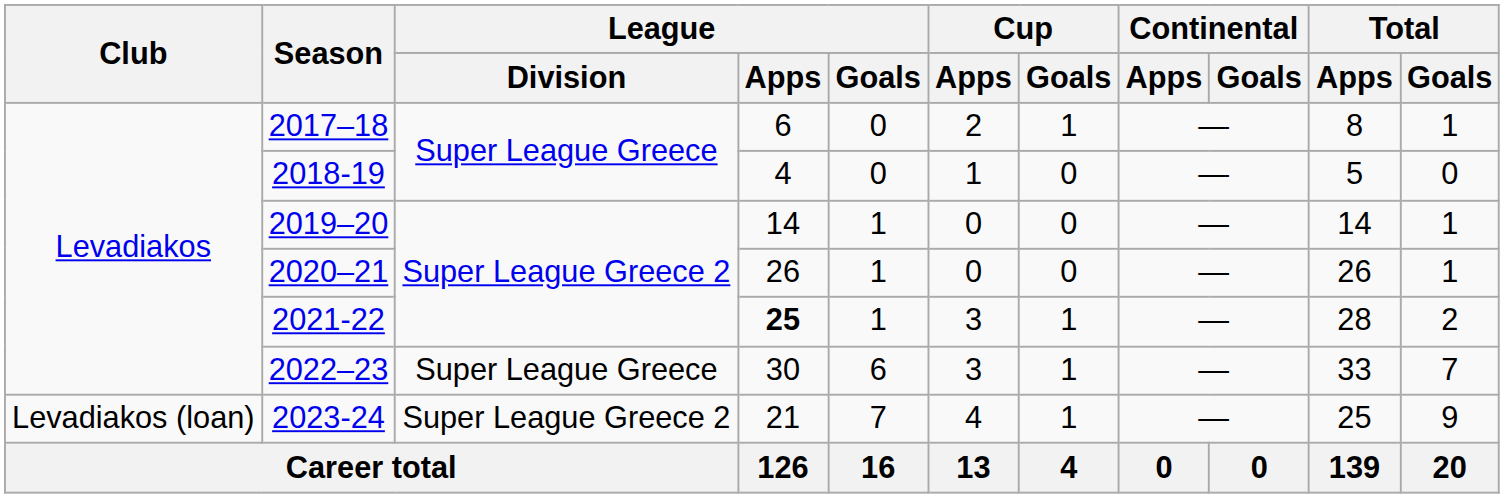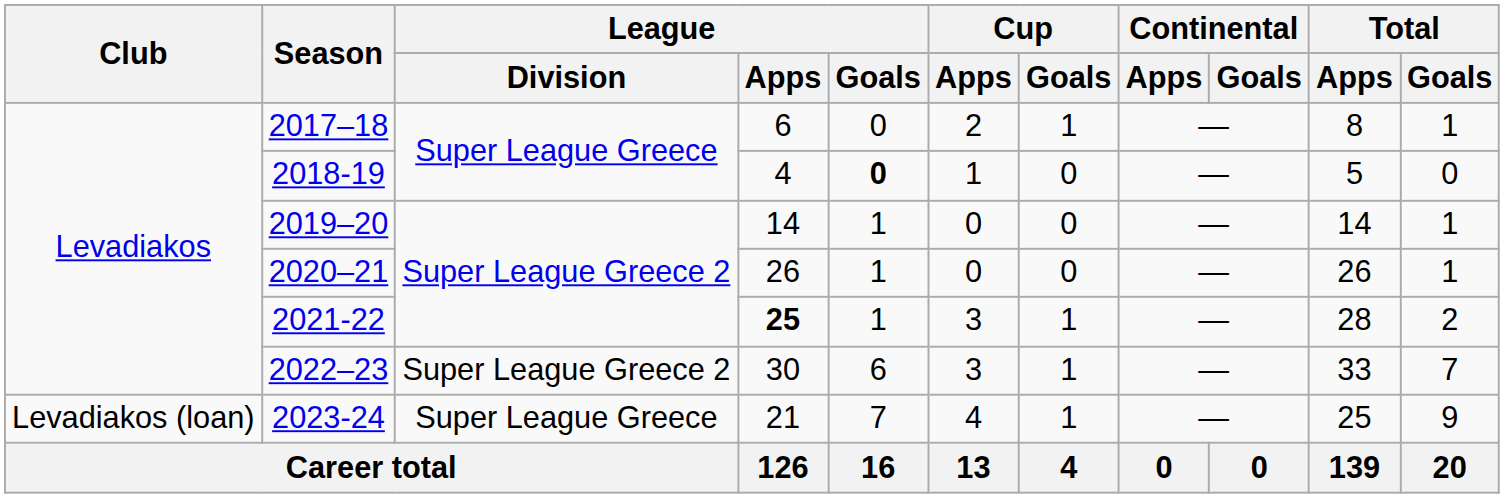 <table class="wikitable" style="text-align:center">
 <tr>
 <th rowspan=2>Club</th>
 <th rowspan=2>Season</th>
 <th colspan=3>League</th>
 <th colspan=2>Cup</th>
 <th colspan=2>Continental</th>
 <th colspan=3>Total</th>
 </tr>
 <tr>
 <th>Division</th>
 <th>Apps</th>
 <th>Goals</th>
 <th>Apps</th>
 <th>Goals</th>
 <th>Apps</th>
 <th>Goals</th>
 <th>Apps</th>
 <th>Goals</th>
 </tr>
 <tr>
 <td rowspan="6"><a href='#'>Levadiakos</a></td>
 <td><a href='#'>2017–18</a></td>
 <td rowspan="2"><a href='#'>Super League Greece</a></td>
 <td>6</td>
 <td>0</td>
 <td>2</td>
 <td>1</td>
 <td colspan="2">—</td>
 <td>8</td>
 <td>1</td>
 </tr>
 <tr>
 <td><a href='#'>2018-19</a></td>
 <td>4</td>
-<td>0</td>
+<td><strong>0</strong></td>
 <td>1</td>
 <td>0</td>
 <td colspan="2">—</td>
 <td>5</td>
 <td>0</td>
 </tr>
 <tr>
 <td><a href='#'>2019–20</a></td>
 <td rowspan="3"><a href='#'>Super League Greece 2</a></td>
 <td>14</td>
 <td>1</td>
 <td>0</td>
 <td>0</td>
 <td colspan="2">—</td>
 <td>14</td>
 <td>1</td>
 </tr>
 <tr>
 <td><a href='#'>2020–21</a></td>
 <td>26</td>
 <td>1</td>
 <td>0</td>
 <td>0</td>
 <td colspan="2">—</td>
 <td>26</td>
 <td>1</td>
 </tr>
 <tr>
 <td><a href='#'>2021-22</a></td>
 <td><strong>25</strong></td>
 <td>1</td>
 <td>3</td>
 <td>1</td>
 <td colspan="2">—</td>
 <td>28</td>
 <td>2</td>
 </tr>
 <tr>
 <td><a href='#'>2022–23</a></td>
-<td>Super League Greece</td>
+<td>Super League Greece 2</td>
 <td>30</td>
 <td>6</td>
 <td>3</td>
 <td>1</td>
 <td colspan="2">—</td>
 <td>33</td>
 <td>7</td>
 </tr>
 <tr>
 <td>Levadiakos (loan)</td>
 <td><a href='#'>2023-24</a></td>
-<td>Super League Greece 2</td>
+<td>Super League Greece</td>
 <td>21</td>
 <td>7</td>
 <td>4</td>
 <td>1</td>
 <td colspan="2">—</td>
 <td>25</td>
 <td>9</td>
 </tr>
 <tr>
 <th colspan="3">Career total</th>
 <th>126</th>
 <th>16</th>
 <th>13</th>
 <th>4</th>
 <th>0</th>
 <th>0</th>
 <th>139</th>
 <th>20</th>
 </tr>
 </table>
